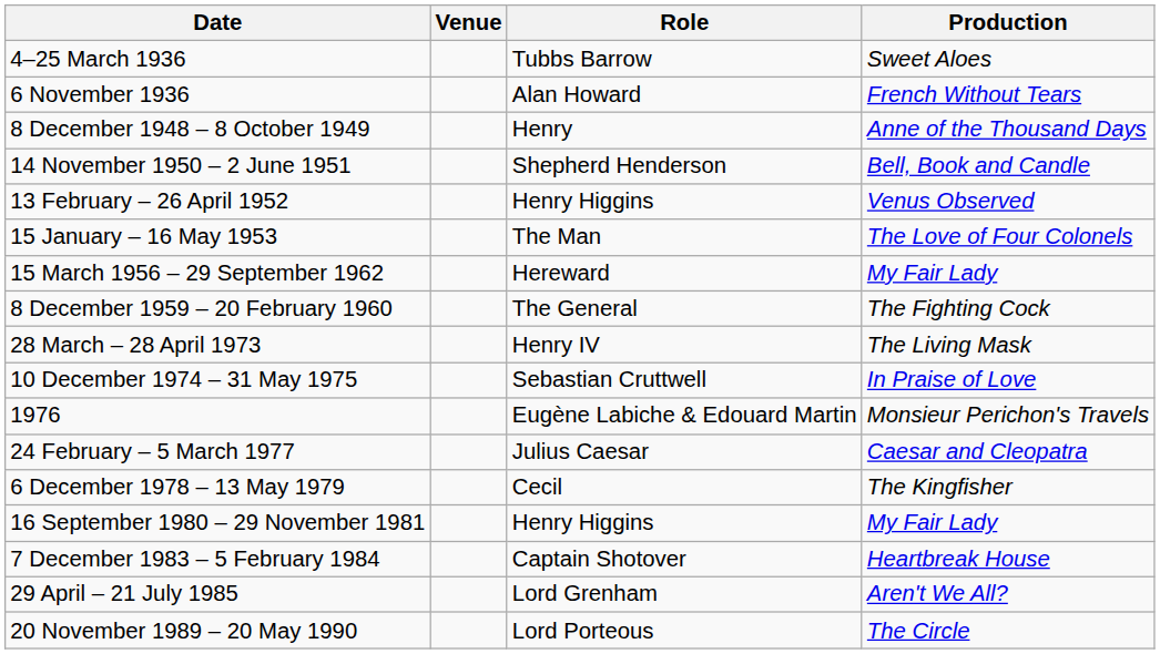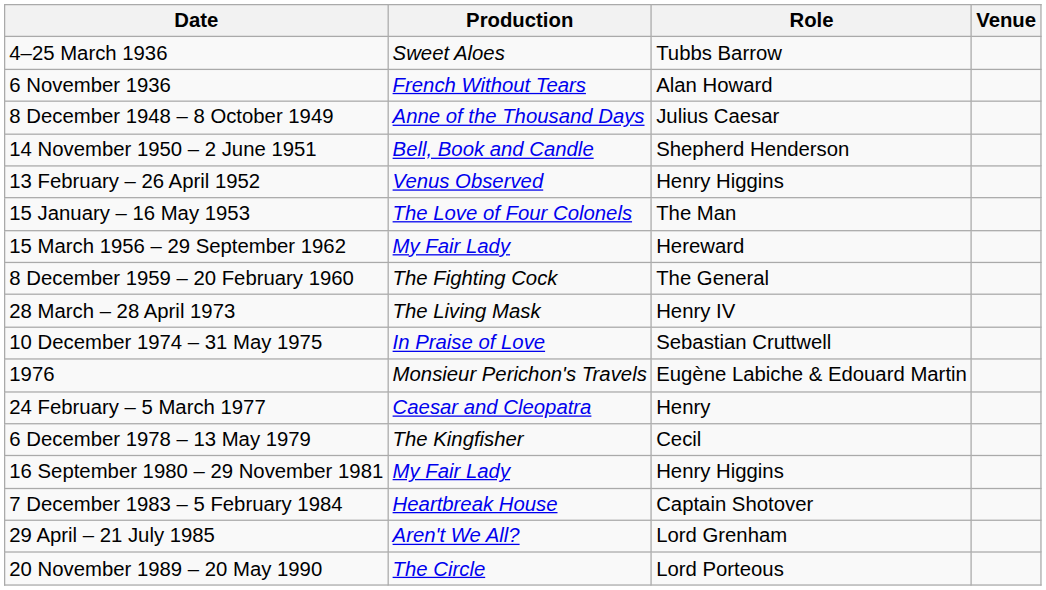 <table class="wikitable sortable">
 <tr>
 <th>Date</th>
+<th>Production</th>
+<th>Role</th>
 <th class="unsortable">Venue</th>
-<th>Role</th>
-<th>Production</th>
 </tr>
 <tr>
 <td>4–25 March 1936</td>
+<td><em>Sweet Aloes</em></td>
+<td>Tubbs Barrow</td>
 <td></td>
-<td>Tubbs Barrow</td>
-<td><em>Sweet Aloes</em></td>
 </tr>
 <tr>
 <td>6 November 1936</td>
+<td><em><a href='#'>French Without Tears</a></em></td>
+<td>Alan Howard</td>
 <td></td>
-<td>Alan Howard</td>
-<td><em><a href='#'>French Without Tears</a></em></td>
 </tr>
 <tr>
 <td>8 December 1948 – 8 October 1949</td>
+<td><em><a href='#'>Anne of the Thousand Days</a></em></td>
+<td>Julius Caesar</td>
 <td></td>
-<td>Henry</td>
-<td><em><a href='#'>Anne of the Thousand Days</a></em></td>
 </tr>
 <tr>
 <td>14 November 1950 – 2 June 1951</td>
+<td><em><a href='#'>Bell, Book and Candle</a></em></td>
+<td>Shepherd Henderson</td>
 <td></td>
-<td>Shepherd Henderson</td>
-<td><em><a href='#'>Bell, Book and Candle</a></em></td>
 </tr>
 <tr>
 <td>13 February – 26 April 1952</td>
+<td><em><a href='#'>Venus Observed</a></em></td>
+<td>Henry Higgins</td>
 <td></td>
-<td>Henry Higgins</td>
-<td><em><a href='#'>Venus Observed</a></em></td>
 </tr>
 <tr>
 <td>15 January – 16 May 1953</td>
+<td><em><a href='#'>The Love of Four Colonels</a></em></td>
+<td>The Man</td>
 <td></td>
-<td>The Man</td>
-<td><em><a href='#'>The Love of Four Colonels</a></em></td>
 </tr>
 <tr>
 <td>15 March 1956 – 29 September 1962</td>
+<td><em><a href='#'>My Fair Lady</a></em></td>
+<td>Hereward</td>
 <td></td>
-<td>Hereward</td>
-<td><em><a href='#'>My Fair Lady</a></em></td>
 </tr>
 <tr>
 <td>8 December 1959 – 20 February 1960</td>
+<td><em>The Fighting Cock</em></td>
+<td>The General</td>
 <td></td>
-<td>The General</td>
-<td><em>The Fighting Cock</em></td>
 </tr>
 <tr>
 <td>28 March – 28 April 1973</td>
+<td><em>The Living Mask</em></td>
+<td>Henry IV</td>
 <td></td>
-<td>Henry IV</td>
-<td><em>The Living Mask</em></td>
 </tr>
 <tr>
 <td>10 December 1974 – 31 May 1975</td>
+<td><em><a href='#'>In Praise of Love</a></em></td>
+<td>Sebastian Cruttwell</td>
 <td></td>
-<td>Sebastian Cruttwell</td>
-<td><em><a href='#'>In Praise of Love</a></em></td>
 </tr>
 <tr>
 <td>1976</td>
+<td><em>Monsieur Perichon's Travels</em></td>
+<td>Eugène Labiche & Edouard Martin</td>
 <td></td>
-<td>Eugène Labiche & Edouard Martin</td>
-<td><em>Monsieur Perichon's Travels</em></td>
 </tr>
 <tr>
 <td>24 February – 5 March 1977</td>
+<td><em><a href='#'>Caesar and Cleopatra</a></em></td>
+<td>Henry</td>
 <td></td>
-<td>Julius Caesar</td>
-<td><em><a href='#'>Caesar and Cleopatra</a></em></td>
 </tr>
 <tr>
 <td>6 December 1978 – 13 May 1979</td>
+<td><em>The Kingfisher</em></td>
+<td>Cecil</td>
 <td></td>
-<td>Cecil</td>
-<td><em>The Kingfisher</em></td>
 </tr>
 <tr>
 <td>16 September 1980 – 29 November 1981</td>
+<td><em><a href='#'>My Fair Lady</a></em></td>
+<td>Henry Higgins</td>
 <td></td>
-<td>Henry Higgins</td>
-<td><em><a href='#'>My Fair Lady</a></em></td>
 </tr>
 <tr>
 <td>7 December 1983 – 5 February 1984</td>
+<td><em><a href='#'>Heartbreak House</a></em></td>
+<td>Captain Shotover</td>
 <td></td>
-<td>Captain Shotover</td>
-<td><em><a href='#'>Heartbreak House</a></em></td>
 </tr>
 <tr>
 <td>29 April – 21 July 1985</td>
+<td><em><a href='#'>Aren't We All?</a></em></td>
+<td>Lord Grenham</td>
 <td></td>
-<td>Lord Grenham</td>
-<td><em><a href='#'>Aren't We All?</a></em></td>
 </tr>
 <tr>
 <td>20 November 1989 – 20 May 1990</td>
+<td><em><a href='#'>The Circle</a></em></td>
+<td>Lord Porteous</td>
 <td></td>
-<td>Lord Porteous</td>
-<td><em><a href='#'>The Circle</a></em></td>
 </tr>
 </table>
